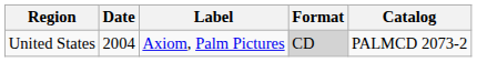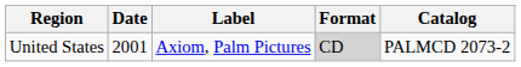 <table class="wikitable">
 <tr>
 <th>Region</th>
 <th>Date</th>
 <th>Label</th>
 <th>Format</th>
 <th>Catalog</th>
 </tr>
 <tr>
 <td>United States</td>
-<td>2004</td>
+<td>2001</td>
 <td><a href='#'>Axiom</a>, <a href='#'>Palm Pictures</a></td>
 <td style="background: lightgrey;">CD</td>
 <td>PALMCD 2073-2</td>
 </tr>
 </table>
